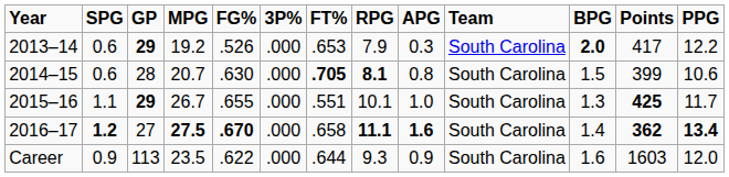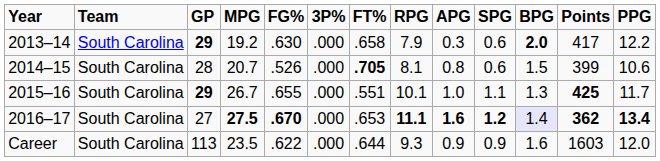 <table class="wikitable sortable">
 <tr>
 <td><strong>Year</strong></td>
-<td><strong>SPG</strong></td>
+<td><strong>Team</strong></td>
 <td><strong>GP</strong></td>
 <td><strong>MPG</strong></td>
 <td><strong>FG%</strong></td>
 <td><strong>3P%</strong></td>
 <td><strong>FT%</strong></td>
 <td><strong>RPG</strong></td>
 <td><strong>APG</strong></td>
-<td><strong>Team</strong></td>
+<td><strong>SPG</strong></td>
 <td><strong>BPG</strong></td>
 <td><strong>Points</strong></td>
 <td><strong>PPG</strong></td>
 </tr>
 <tr style="text-align: Center;">
 <td style="text-align:left;">2013–14</td>
-<td>0.6</td>
+<td style="text-align:left;"><a href='#'>South Carolina</a></td>
 <td><strong>29</strong></td>
 <td>19.2</td>
-<td>.526</td>
+<td>.630</td>
 <td>.000</td>
-<td>.653</td>
+<td>.658</td>
 <td>7.9</td>
 <td>0.3</td>
-<td style="text-align:left;"><a href='#'>South Carolina</a></td>
+<td>0.6</td>
 <td><strong>2.0</strong></td>
 <td>417</td>
 <td>12.2</td>
 </tr>
 <tr style="text-align: Center;">
 <td style="text-align:left;">2014–15</td>
-<td>0.6</td>
+<td style="text-align:left;">South Carolina</td>
 <td>28</td>
 <td>20.7</td>
-<td>.630</td>
+<td>.526</td>
 <td>.000</td>
 <td><strong>.705</strong></td>
-<td><strong>8.1</strong></td>
+<td>8.1</td>
 <td>0.8</td>
-<td style="text-align:left;">South Carolina</td>
+<td>0.6</td>
 <td>1.5</td>
 <td>399</td>
 <td>10.6</td>
 </tr>
 <tr style="text-align: Center;">
 <td style="text-align:left;">2015–16</td>
-<td>1.1</td>
+<td style="text-align:left;">South Carolina</td>
 <td><strong>29</strong></td>
 <td>26.7</td>
 <td>.655</td>
 <td>.000</td>
 <td>.551</td>
 <td>10.1</td>
 <td>1.0</td>
-<td style="text-align:left;">South Carolina</td>
+<td>1.1</td>
 <td>1.3</td>
 <td><strong>425</strong></td>
 <td>11.7</td>
 </tr>
 <tr style="text-align: Center;">
 <td style="text-align:left;">2016–17</td>
-<td><strong>1.2</strong></td>
+<td style="text-align:left;">South Carolina</td>
 <td>27</td>
 <td><strong>27.5</strong></td>
 <td><strong>.670</strong></td>
 <td>.000</td>
-<td>.658</td>
+<td>.653</td>
 <td><strong>11.1</strong></td>
 <td><strong>1.6</strong></td>
-<td style="text-align:left;">South Carolina</td>
-<td>1.4</td>
+<td><strong>1.2</strong></td>
+<td style="background: lavender;">1.4</td>
 <td><strong>362</strong></td>
 <td><strong>13.4</strong></td>
 </tr>
 <tr style="text-align: Center;">
 <td style="text-align:left;">Career</td>
-<td>0.9</td>
+<td style="text-align:left;">South Carolina</td>
 <td>113</td>
 <td>23.5</td>
 <td>.622</td>
 <td>.000</td>
 <td>.644</td>
 <td>9.3</td>
 <td>0.9</td>
-<td style="text-align:left;">South Carolina</td>
+<td>0.9</td>
 <td>1.6</td>
 <td>1603</td>
 <td>12.0</td>
 </tr>
 </table>
